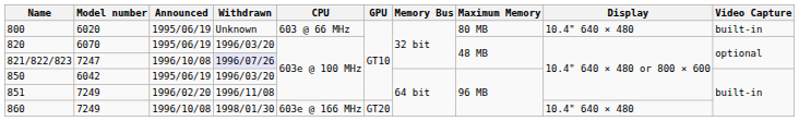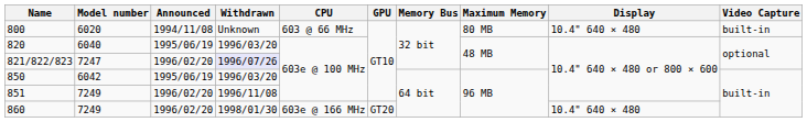 <table class="wikitable sortable">
 <tr>
 <th>Name</th>
 <th>Model number</th>
 <th>Announced</th>
 <th>Withdrawn</th>
 <th>CPU</th>
 <th>GPU</th>
 <th>Memory Bus</th>
 <th>Maximum Memory</th>
 <th>Display</th>
 <th>Video Capture</th>
 </tr>
 <tr>
 <td>800</td>
 <td>6020</td>
-<td>1995/06/19</td>
+<td>1994/11/08</td>
 <td>Unknown</td>
 <td>603 @ 66 MHz</td>
 <td rowspan="5">GT10</td>
 <td rowspan="3">32 bit</td>
 <td>80 MB</td>
 <td>10.4" 640 × 480</td>
 <td>built-in</td>
 </tr>
 <tr>
 <td>820</td>
-<td>6070</td>
+<td>6040</td>
 <td>1995/06/19</td>
 <td>1996/03/20</td>
 <td rowspan="4">603e @ 100 MHz</td>
 <td rowspan="2">48 MB</td>
 <td rowspan="4">10.4" 640 × 480 or 800 × 600</td>
 <td rowspan="2">optional</td>
 </tr>
 <tr>
 <td>821/822/823</td>
 <td>7247</td>
-<td>1996/10/08</td>
+<td>1996/02/20</td>
 <td style="background: lavender;">1996/07/26</td>
 </tr>
 <tr>
 <td>850</td>
 <td>6042</td>
 <td>1995/06/19</td>
 <td>1996/03/20</td>
 <td rowspan="3">64 bit</td>
 <td rowspan="3">96 MB</td>
 <td rowspan="3">built-in</td>
 </tr>
 <tr>
 <td>851</td>
 <td>7249</td>
 <td>1996/02/20</td>
 <td>1996/11/08</td>
 </tr>
 <tr>
 <td>860</td>
 <td>7249</td>
-<td>1996/10/08</td>
+<td>1996/02/20</td>
 <td>1998/01/30</td>
 <td>603e @ 166 MHz</td>
 <td>GT20</td>
 <td>10.4" 640 × 480</td>
 </tr>
 </table>
